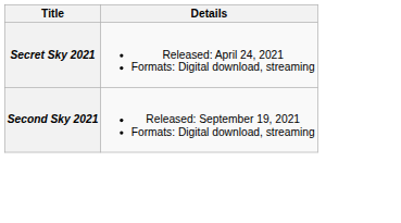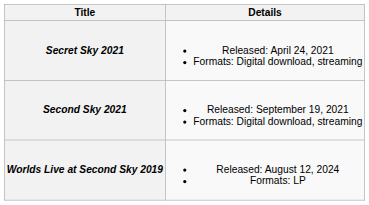 <table class="wikitable plainrowheaders" style="text-align:center;">
 <tr>
 <th scope="col">Title</th>
 <th scope="col">Details</th>
 </tr>
 <tr>
 <th scope="row"><em>Secret Sky 2021</em></th>
 <td><br><ul><li>Released: April 24, 2021</li><li>Formats: Digital download, streaming</li></ul></td>
 </tr>
 <tr>
 <th scope="row"><em>Second Sky 2021</em></th>
 <td><br><ul><li>Released: September 19, 2021</li><li>Formats: Digital download, streaming</li></ul></td>
 </tr>
+<tr>
+<th scope="row"><em>Worlds Live at Second Sky 2019</em></th>
+<td><br><ul><li>Released: August 12, 2024</li><li>Formats: LP</li></ul></td>
+</tr>
 </table>
